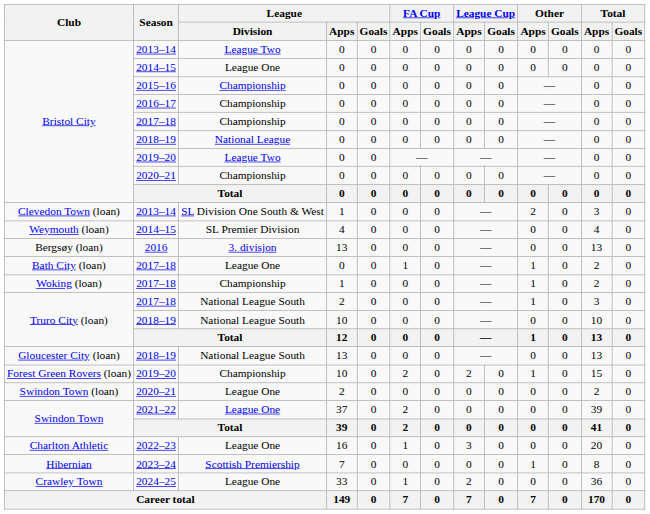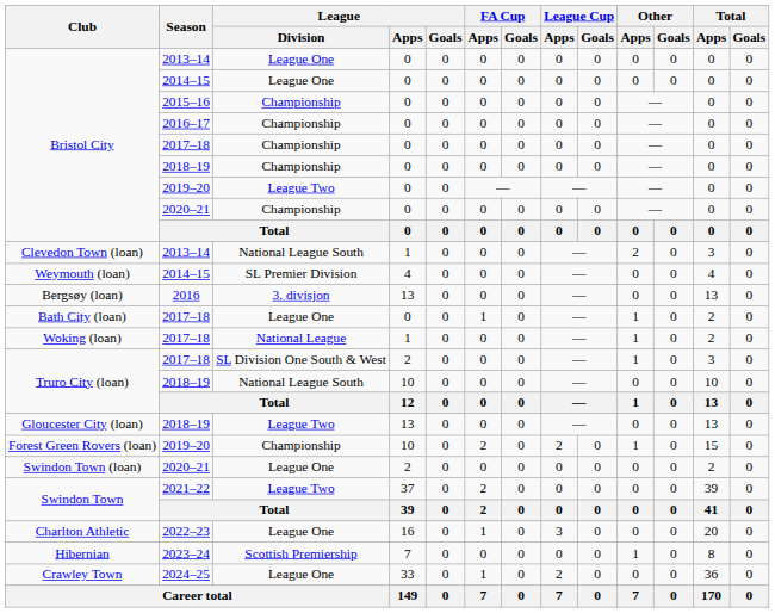 <table class=wikitable style="text-align: center">
 <tr>
 <th rowspan=2>Club</th>
 <th rowspan=2>Season</th>
 <th colspan=3>League</th>
 <th colspan=2><a href='#'>FA Cup</a></th>
 <th colspan=2><a href='#'>League Cup</a></th>
 <th colspan=2>Other</th>
 <th colspan=2>Total</th>
 </tr>
 <tr>
 <th>Division</th>
 <th>Apps</th>
 <th>Goals</th>
 <th>Apps</th>
 <th>Goals</th>
 <th>Apps</th>
 <th>Goals</th>
 <th>Apps</th>
 <th>Goals</th>
 <th>Apps</th>
 <th>Goals</th>
 </tr>
 <tr>
 <td rowspan=9><a href='#'>Bristol City</a></td>
 <td><a href='#'>2013–14</a></td>
-<td><a href='#'>League Two</a></td>
+<td><a href='#'>League One</a></td>
 <td>0</td>
 <td>0</td>
 <td>0</td>
 <td>0</td>
 <td>0</td>
 <td>0</td>
 <td>0</td>
 <td>0</td>
 <td>0</td>
 <td>0</td>
 </tr>
 <tr>
 <td><a href='#'>2014–15</a></td>
 <td>League One</td>
 <td>0</td>
 <td>0</td>
 <td>0</td>
 <td>0</td>
 <td>0</td>
 <td>0</td>
 <td>0</td>
 <td>0</td>
 <td>0</td>
 <td>0</td>
 </tr>
 <tr>
 <td><a href='#'>2015–16</a></td>
 <td><a href='#'>Championship</a></td>
 <td>0</td>
 <td>0</td>
 <td>0</td>
 <td>0</td>
 <td>0</td>
 <td>0</td>
 <td colspan=2>—</td>
 <td>0</td>
 <td>0</td>
 </tr>
 <tr>
 <td><a href='#'>2016–17</a></td>
 <td>Championship</td>
 <td>0</td>
 <td>0</td>
 <td>0</td>
 <td>0</td>
 <td>0</td>
 <td>0</td>
 <td colspan=2>—</td>
 <td>0</td>
 <td>0</td>
 </tr>
 <tr>
 <td><a href='#'>2017–18</a></td>
 <td>Championship</td>
 <td>0</td>
 <td>0</td>
 <td>0</td>
 <td>0</td>
 <td>0</td>
 <td>0</td>
 <td colspan=2>—</td>
 <td>0</td>
 <td>0</td>
 </tr>
 <tr>
 <td><a href='#'>2018–19</a></td>
-<td><a href='#'>National League</a></td>
+<td>Championship</td>
 <td>0</td>
 <td>0</td>
 <td>0</td>
 <td>0</td>
 <td>0</td>
 <td>0</td>
 <td colspan=2>—</td>
 <td>0</td>
 <td>0</td>
 </tr>
 <tr>
 <td><a href='#'>2019–20</a></td>
 <td><a href='#'>League Two</a></td>
 <td>0</td>
 <td>0</td>
 <td colspan=2>—</td>
 <td colspan=2>—</td>
 <td colspan=2>—</td>
 <td>0</td>
 <td>0</td>
 </tr>
 <tr>
 <td><a href='#'>2020–21</a></td>
 <td>Championship</td>
 <td>0</td>
 <td>0</td>
 <td>0</td>
 <td>0</td>
 <td>0</td>
 <td>0</td>
 <td colspan=2>—</td>
 <td>0</td>
 <td>0</td>
 </tr>
 <tr>
 <th colspan=2>Total</th>
 <th>0</th>
 <th>0</th>
 <th>0</th>
 <th>0</th>
 <th>0</th>
 <th>0</th>
 <th>0</th>
 <th>0</th>
 <th>0</th>
 <th>0</th>
 </tr>
 <tr>
 <td><a href='#'>Clevedon Town</a> (loan)</td>
 <td><a href='#'>2013–14</a></td>
-<td><a href='#'>SL</a> Division One South & West</td>
+<td>National League South</td>
 <td>1</td>
 <td>0</td>
 <td>0</td>
 <td>0</td>
 <td colspan=2>—</td>
 <td>2</td>
 <td>0</td>
 <td>3</td>
 <td>0</td>
 </tr>
 <tr>
 <td><a href='#'>Weymouth</a> (loan)</td>
 <td><a href='#'>2014–15</a></td>
 <td>SL Premier Division</td>
 <td>4</td>
 <td>0</td>
 <td>0</td>
 <td>0</td>
 <td colspan=2>—</td>
 <td>0</td>
 <td>0</td>
 <td>4</td>
 <td>0</td>
 </tr>
 <tr>
 <td>Bergsøy (loan)</td>
 <td><a href='#'>2016</a></td>
 <td><a href='#'>3. divisjon</a></td>
 <td>13</td>
 <td>0</td>
 <td>0</td>
 <td>0</td>
 <td colspan=2>—</td>
 <td>0</td>
 <td>0</td>
 <td>13</td>
 <td>0</td>
 </tr>
 <tr>
 <td><a href='#'>Bath City</a> (loan)</td>
 <td><a href='#'>2017–18</a></td>
 <td>League One</td>
 <td>0</td>
 <td>0</td>
 <td>1</td>
 <td>0</td>
 <td colspan=2>—</td>
 <td>1</td>
 <td>0</td>
 <td>2</td>
 <td>0</td>
 </tr>
 <tr>
 <td><a href='#'>Woking</a> (loan)</td>
 <td><a href='#'>2017–18</a></td>
-<td>Championship</td>
+<td><a href='#'>National League</a></td>
 <td>1</td>
 <td>0</td>
 <td>0</td>
 <td>0</td>
 <td colspan=2>—</td>
 <td>1</td>
 <td>0</td>
 <td>2</td>
 <td>0</td>
 </tr>
 <tr>
 <td rowspan=3><a href='#'>Truro City</a> (loan)</td>
 <td><a href='#'>2017–18</a></td>
-<td>National League South</td>
+<td><a href='#'>SL</a> Division One South & West</td>
 <td>2</td>
 <td>0</td>
 <td>0</td>
 <td>0</td>
 <td colspan=2>—</td>
 <td>1</td>
 <td>0</td>
 <td>3</td>
 <td>0</td>
 </tr>
 <tr>
 <td><a href='#'>2018–19</a></td>
 <td>National League South</td>
 <td>10</td>
 <td>0</td>
 <td>0</td>
 <td>0</td>
 <td colspan=2>—</td>
 <td>0</td>
 <td>0</td>
 <td>10</td>
 <td>0</td>
 </tr>
 <tr>
 <th colspan=2>Total</th>
 <th>12</th>
 <th>0</th>
 <th>0</th>
 <th>0</th>
 <th colspan=2>—</th>
 <th>1</th>
 <th>0</th>
 <th>13</th>
 <th>0</th>
 </tr>
 <tr>
 <td><a href='#'>Gloucester City</a> (loan)</td>
 <td><a href='#'>2018–19</a></td>
-<td>National League South</td>
+<td><a href='#'>League Two</a></td>
 <td>13</td>
 <td>0</td>
 <td>0</td>
 <td>0</td>
 <td colspan=2>—</td>
 <td>0</td>
 <td>0</td>
 <td>13</td>
 <td>0</td>
 </tr>
 <tr>
 <td><a href='#'>Forest Green Rovers</a> (loan)</td>
 <td><a href='#'>2019–20</a></td>
 <td>Championship</td>
 <td>10</td>
 <td>0</td>
 <td>2</td>
 <td>0</td>
 <td>2</td>
 <td>0</td>
 <td>1</td>
 <td>0</td>
 <td>15</td>
 <td>0</td>
 </tr>
 <tr>
 <td><a href='#'>Swindon Town</a> (loan)</td>
 <td><a href='#'>2020–21</a></td>
 <td>League One</td>
 <td>2</td>
 <td>0</td>
 <td>0</td>
 <td>0</td>
 <td>0</td>
 <td>0</td>
 <td>0</td>
 <td>0</td>
 <td>2</td>
 <td>0</td>
 </tr>
 <tr>
 <td rowspan=2><a href='#'>Swindon Town</a></td>
 <td><a href='#'>2021–22</a></td>
-<td><a href='#'>League One</a></td>
+<td><a href='#'>League Two</a></td>
 <td>37</td>
 <td>0</td>
 <td>2</td>
 <td>0</td>
 <td>0</td>
 <td>0</td>
 <td>0</td>
 <td>0</td>
 <td>39</td>
 <td>0</td>
 </tr>
 <tr>
 <th colspan=2>Total</th>
 <th>39</th>
 <th>0</th>
 <th>2</th>
 <th>0</th>
 <th>0</th>
 <th>0</th>
 <th>0</th>
 <th>0</th>
 <th>41</th>
 <th>0</th>
 </tr>
 <tr>
 <td><a href='#'>Charlton Athletic</a></td>
 <td><a href='#'>2022–23</a></td>
 <td>League One</td>
 <td>16</td>
 <td>0</td>
 <td>1</td>
 <td>0</td>
 <td>3</td>
 <td>0</td>
 <td>0</td>
 <td>0</td>
 <td>20</td>
 <td>0</td>
 </tr>
 <tr>
 <td><a href='#'>Hibernian</a></td>
 <td><a href='#'>2023–24</a></td>
 <td><a href='#'>Scottish Premiership</a></td>
 <td>7</td>
 <td>0</td>
 <td>0</td>
 <td>0</td>
 <td>0</td>
 <td>0</td>
 <td>1</td>
 <td>0</td>
 <td>8</td>
 <td>0</td>
 </tr>
 <tr>
 <td><a href='#'>Crawley Town</a></td>
 <td><a href='#'>2024–25</a></td>
 <td>League One</td>
 <td>33</td>
 <td>0</td>
 <td>1</td>
 <td>0</td>
 <td>2</td>
 <td>0</td>
 <td>0</td>
 <td>0</td>
 <td>36</td>
 <td>0</td>
 </tr>
 <tr>
 <th colspan=3>Career total</th>
 <th>149</th>
 <th>0</th>
 <th>7</th>
 <th>0</th>
 <th>7</th>
 <th>0</th>
 <th>7</th>
 <th>0</th>
 <th>170</th>
 <th>0</th>
 </tr>
 </table>
